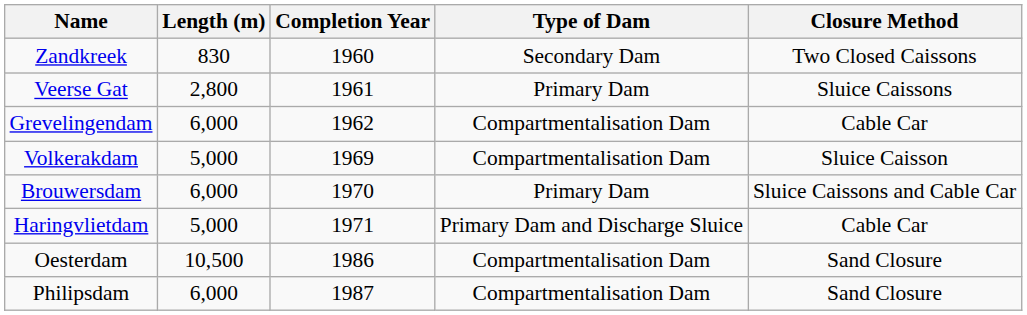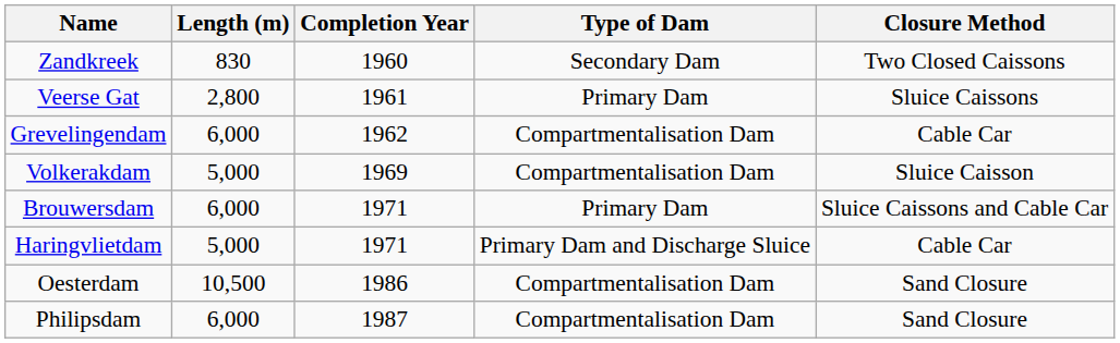 <table class="wikitable" style="text-align:center;">
 <tr>
 <th>Name</th>
 <th>Length (m)</th>
 <th>Completion Year</th>
 <th>Type of Dam</th>
 <th>Closure Method</th>
 </tr>
 <tr>
 <td><a href='#'>Zandkreek</a></td>
 <td>830</td>
 <td>1960</td>
 <td>Secondary Dam</td>
 <td>Two Closed Caissons</td>
 </tr>
 <tr>
 <td><a href='#'>Veerse Gat</a></td>
 <td>2,800</td>
 <td>1961</td>
 <td>Primary Dam</td>
 <td>Sluice Caissons</td>
 </tr>
 <tr>
 <td><a href='#'>Grevelingendam</a></td>
 <td>6,000</td>
 <td>1962</td>
 <td>Compartmentalisation Dam</td>
 <td>Cable Car</td>
 </tr>
 <tr>
 <td><a href='#'>Volkerakdam</a></td>
 <td>5,000</td>
 <td>1969</td>
 <td>Compartmentalisation Dam</td>
 <td>Sluice Caisson</td>
 </tr>
 <tr>
 <td><a href='#'>Brouwersdam</a></td>
 <td>6,000</td>
-<td>1970</td>
+<td>1971</td>
 <td>Primary Dam</td>
 <td>Sluice Caissons and Cable Car</td>
 </tr>
 <tr>
 <td><a href='#'>Haringvlietdam</a></td>
 <td>5,000</td>
 <td>1971</td>
 <td>Primary Dam and Discharge Sluice</td>
 <td>Cable Car</td>
 </tr>
 <tr>
 <td>Oesterdam</td>
 <td>10,500</td>
 <td>1986</td>
 <td>Compartmentalisation Dam</td>
 <td>Sand Closure</td>
 </tr>
 <tr>
 <td>Philipsdam</td>
 <td>6,000</td>
 <td>1987</td>
 <td>Compartmentalisation Dam</td>
 <td>Sand Closure</td>
 </tr>
 </table>
